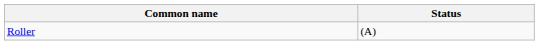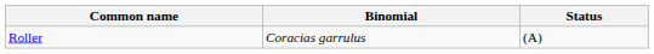 <table style="width:60%;" class="wikitable">
 <tr>
 <th width=40%>Common name</th>
+<th width=40%>Binomial</th>
 <th width=20%>Status</th>
 </tr>
 <tr>
 <td><a href='#'>Roller</a></td>
+<td><em>Coracias garrulus</em></td>
 <td>(A)</td>
 </tr>
 </table>
